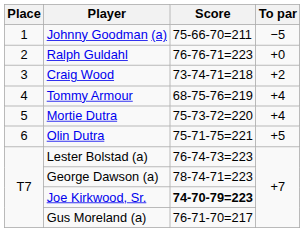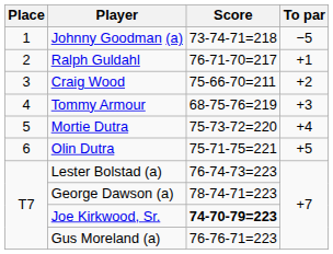 <table class=wikitable>
 <tr>
 <th>Place</th>
 <th>Player</th>
 <th>Score</th>
 <th>To par</th>
 </tr>
 <tr>
 <td align=center>1</td>
 <td> <a href='#'>Johnny Goodman</a> <a href='#'>(a)</a></td>
-<td>75-66-70=211</td>
+<td>73-74-71=218</td>
 <td align=center>−5</td>
 </tr>
 <tr>
 <td align=center>2</td>
 <td> <a href='#'>Ralph Guldahl</a></td>
-<td>76-76-71=223</td>
-<td align=center>+0</td>
+<td>76-71-70=217</td>
+<td align=center>+1</td>
 </tr>
 <tr>
 <td align=center>3</td>
 <td> <a href='#'>Craig Wood</a></td>
-<td>73-74-71=218</td>
+<td>75-66-70=211</td>
 <td align=center>+2</td>
 </tr>
 <tr>
 <td align=center>4</td>
 <td> <a href='#'>Tommy Armour</a></td>
 <td>68-75-76=219</td>
-<td align=center>+4</td>
+<td align=center>+3</td>
 </tr>
 <tr>
 <td align=center>5</td>
 <td> <a href='#'>Mortie Dutra</a></td>
 <td>75-73-72=220</td>
 <td align=center>+4</td>
 </tr>
 <tr>
 <td align=center>6</td>
 <td> <a href='#'>Olin Dutra</a></td>
 <td>75-71-75=221</td>
 <td align=center>+5</td>
 </tr>
 <tr>
 <td rowspan=4 align=center>T7</td>
 <td> Lester Bolstad (a)</td>
 <td>76-74-73=223</td>
 <td rowspan=4 align=center>+7</td>
 </tr>
 <tr>
 <td> George Dawson (a)</td>
 <td>78-74-71=223</td>
 </tr>
 <tr>
 <td> <a href='#'>Joe Kirkwood, Sr.</a></td>
 <td><strong>74-70-79=223</strong></td>
 </tr>
 <tr>
 <td> Gus Moreland (a)</td>
-<td>76-71-70=217</td>
+<td>76-76-71=223</td>
 </tr>
 </table>
